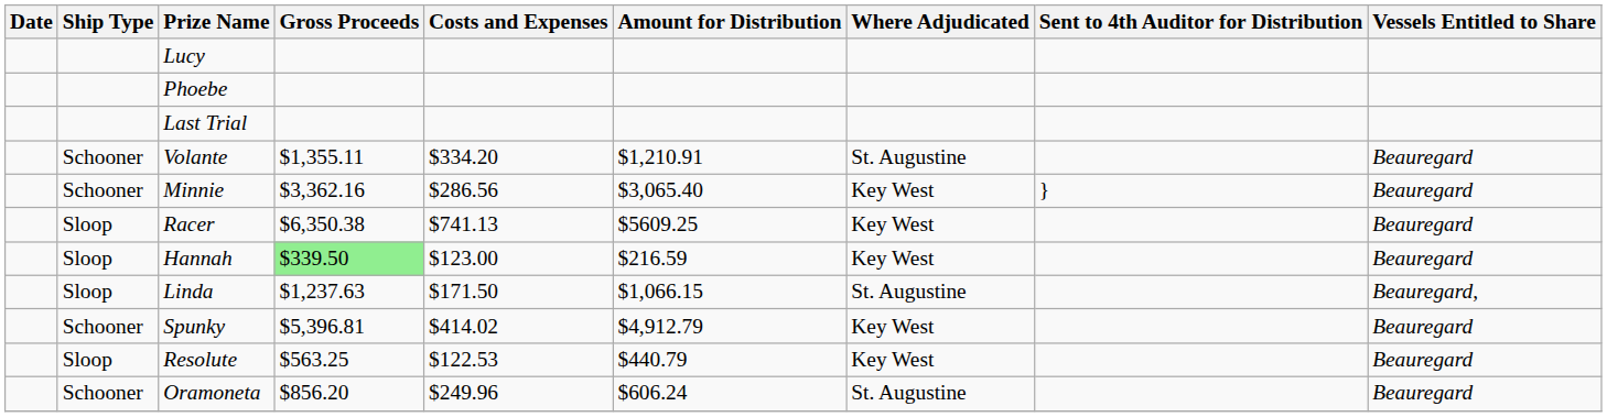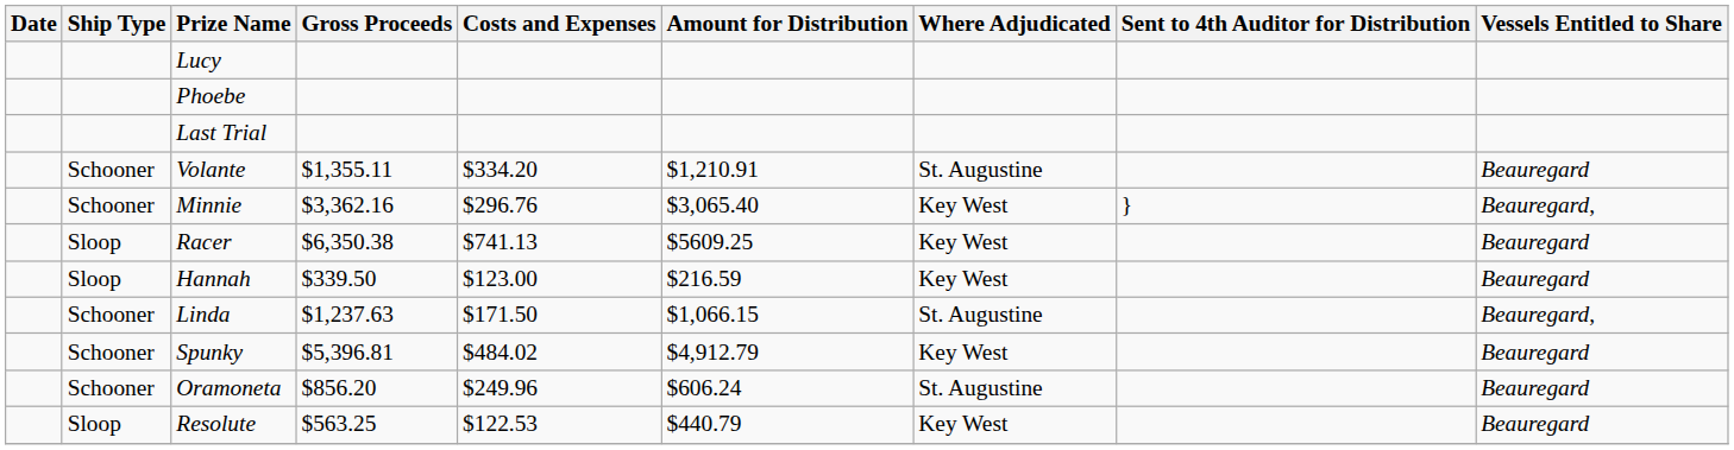 <table class="wikitable sortable">
 <tr>
 <th>Date</th>
 <th>Ship Type</th>
 <th>Prize Name</th>
 <th>Gross Proceeds</th>
 <th>Costs and Expenses</th>
 <th>Amount for Distribution</th>
 <th>Where Adjudicated</th>
 <th>Sent to 4th Auditor for Distribution</th>
 <th class="unsortable">Vessels Entitled to Share</th>
 </tr>
 <tr>
 <td></td>
 <td></td>
 <td><em>Lucy</em></td>
 <td></td>
 <td></td>
 <td></td>
 <td></td>
 <td></td>
 <td></td>
 </tr>
 <tr>
 <td></td>
 <td></td>
 <td><em>Phoebe</em></td>
 <td></td>
 <td></td>
 <td></td>
 <td></td>
 <td></td>
 <td></td>
 </tr>
 <tr>
 <td></td>
 <td></td>
 <td><em>Last Trial</em></td>
 <td></td>
 <td></td>
 <td></td>
 <td></td>
 <td></td>
 <td></td>
 </tr>
 <tr>
 <td></td>
 <td>Schooner</td>
 <td><em>Volante</em></td>
 <td>$1,355.11</td>
 <td>$334.20</td>
 <td>$1,210.91</td>
 <td>St. Augustine</td>
 <td></td>
 <td><em>Beauregard</em></td>
 </tr>
 <tr>
 <td></td>
 <td>Schooner</td>
 <td><em>Minnie</em></td>
 <td>$3,362.16</td>
-<td>$286.56</td>
+<td>$296.76</td>
 <td>$3,065.40</td>
 <td>Key West</td>
 <td>}</td>
-<td><em>Beauregard</em></td>
+<td><em>Beauregard</em>, </td>
 </tr>
 <tr>
 <td></td>
 <td>Sloop</td>
 <td><em>Racer</em></td>
 <td>$6,350.38</td>
 <td>$741.13</td>
 <td>$5609.25</td>
 <td>Key West</td>
 <td></td>
 <td><em>Beauregard</em></td>
 </tr>
 <tr>
 <td></td>
 <td>Sloop</td>
 <td><em>Hannah</em></td>
-<td style="background: lightgreen;">$339.50</td>
+<td>$339.50</td>
 <td>$123.00</td>
 <td>$216.59</td>
 <td>Key West</td>
 <td></td>
 <td><em>Beauregard</em></td>
 </tr>
 <tr>
 <td></td>
-<td>Sloop</td>
+<td>Schooner</td>
 <td><em>Linda</em></td>
 <td>$1,237.63</td>
 <td>$171.50</td>
 <td>$1,066.15</td>
 <td>St. Augustine</td>
 <td></td>
 <td><em>Beauregard</em>, </td>
 </tr>
 <tr>
 <td></td>
 <td>Schooner</td>
 <td><em>Spunky</em></td>
 <td>$5,396.81</td>
-<td>$414.02</td>
+<td>$484.02</td>
 <td>$4,912.79</td>
-<td>Key West</td>
-<td></td>
-<td><em>Beauregard</em></td>
-</tr>
-<tr>
-<td></td>
-<td>Sloop</td>
-<td><em>Resolute</em></td>
-<td>$563.25</td>
-<td>$122.53</td>
-<td>$440.79</td>
 <td>Key West</td>
 <td></td>
 <td><em>Beauregard</em></td>
 </tr>
 <tr>
 <td></td>
 <td>Schooner</td>
 <td><em>Oramoneta</em></td>
 <td>$856.20</td>
 <td>$249.96</td>
 <td>$606.24</td>
 <td>St. Augustine</td>
 <td></td>
 <td><em>Beauregard</em></td>
 </tr>
 <tr>
+<td></td>
+<td>Sloop</td>
+<td><em>Resolute</em></td>
+<td>$563.25</td>
+<td>$122.53</td>
+<td>$440.79</td>
+<td>Key West</td>
+<td></td>
+<td><em>Beauregard</em></td>
+</tr>
+<tr>
 </tr>
 </table>
